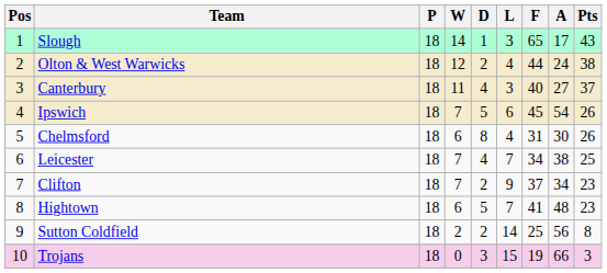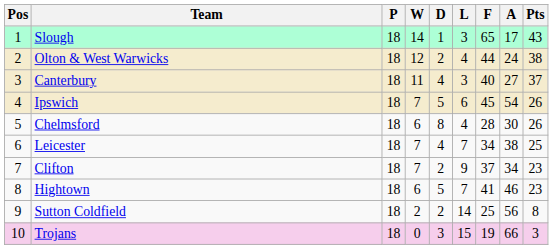 <table class="wikitable" style="font-size: 100%">
 <tr>
 <th width=20>Pos</th>
 <th width=400>Team</th>
 <th width=20>P</th>
 <th width=20>W</th>
 <th width=20>D</th>
 <th width=20>L</th>
 <th width=20>F</th>
 <th width=20>A</th>
 <th width=20>Pts</th>
 </tr>
 <tr align=center style="background: #ADFFD6;">
 <td>1</td>
 <td align="left"><a href='#'>Slough</a></td>
 <td>18</td>
 <td>14</td>
 <td>1</td>
 <td>3</td>
 <td>65</td>
 <td>17</td>
 <td>43</td>
 </tr>
 <tr align=center style="background: #F5ECCE;">
 <td>2</td>
 <td align="left"><a href='#'>Olton & West Warwicks</a></td>
 <td>18</td>
 <td>12</td>
 <td>2</td>
 <td>4</td>
 <td>44</td>
 <td>24</td>
 <td>38</td>
 </tr>
 <tr align=center style="background: #F5ECCE;">
 <td>3</td>
 <td align="left"><a href='#'>Canterbury</a></td>
 <td>18</td>
 <td>11</td>
 <td>4</td>
 <td>3</td>
 <td>40</td>
 <td>27</td>
 <td>37</td>
 </tr>
 <tr align=center style="background: #F5ECCE;">
 <td>4</td>
 <td align="left"><a href='#'>Ipswich</a></td>
 <td>18</td>
 <td>7</td>
 <td>5</td>
 <td>6</td>
 <td>45</td>
 <td>54</td>
 <td>26</td>
 </tr>
 <tr align=center>
 <td>5</td>
 <td align="left"><a href='#'>Chelmsford</a></td>
 <td>18</td>
 <td>6</td>
 <td>8</td>
 <td>4</td>
-<td>31</td>
+<td>28</td>
 <td>30</td>
 <td>26</td>
 </tr>
 <tr align=center>
 <td>6</td>
 <td align="left"><a href='#'>Leicester</a></td>
 <td>18</td>
 <td>7</td>
 <td>4</td>
 <td>7</td>
 <td>34</td>
 <td>38</td>
 <td>25</td>
 </tr>
 <tr align=center>
 <td>7</td>
 <td align="left"><a href='#'>Clifton</a></td>
 <td>18</td>
 <td>7</td>
 <td>2</td>
 <td>9</td>
 <td>37</td>
 <td>34</td>
 <td>23</td>
 </tr>
 <tr align=center>
 <td>8</td>
 <td align="left"><a href='#'>Hightown</a></td>
 <td>18</td>
 <td>6</td>
 <td>5</td>
 <td>7</td>
 <td>41</td>
-<td>48</td>
+<td>46</td>
 <td>23</td>
 </tr>
 <tr align=center>
 <td>9</td>
 <td align="left"><a href='#'>Sutton Coldfield</a></td>
 <td>18</td>
 <td>2</td>
 <td>2</td>
 <td>14</td>
 <td>25</td>
 <td>56</td>
 <td>8</td>
 </tr>
 <tr align=center style="background: #F6CEEC;">
 <td>10</td>
 <td align="left"><a href='#'>Trojans</a></td>
 <td>18</td>
 <td>0</td>
 <td>3</td>
 <td>15</td>
 <td>19</td>
 <td>66</td>
 <td>3</td>
 </tr>
 </table>
